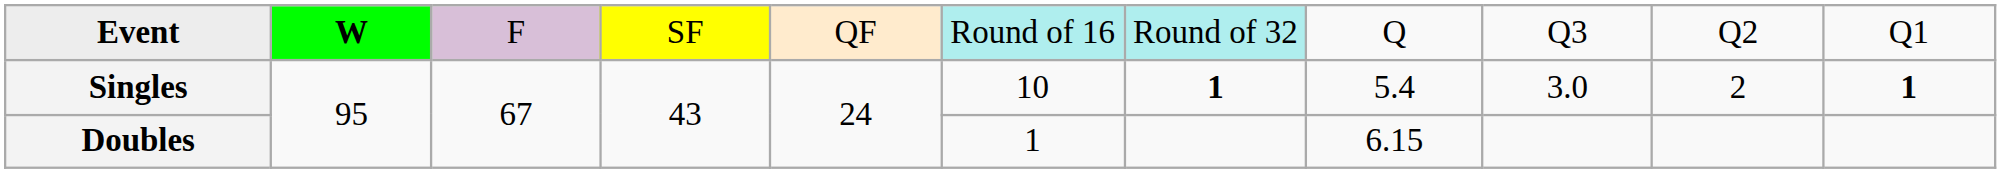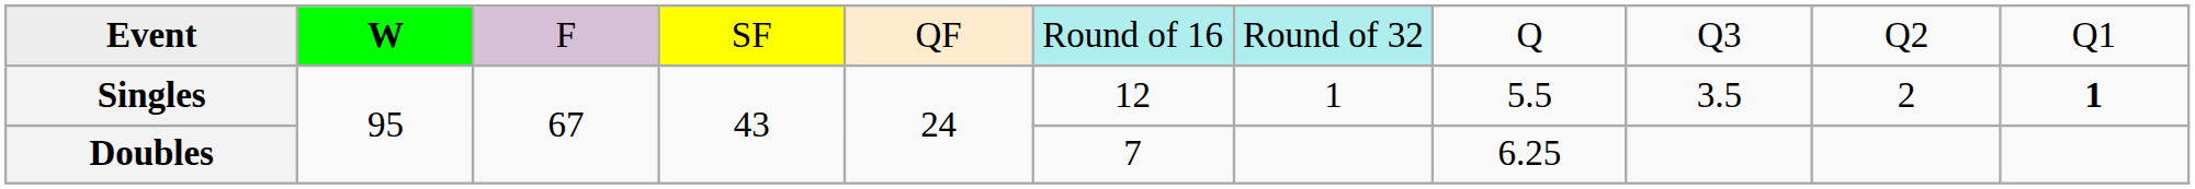 <table class=wikitable style=font-size:90%;text-align:center>
 <tr>
 <td style="width:130px; background:#ededed;"><strong>Event</strong></td>
 <td style="width:80px; background:lime;"><strong>W</strong></td>
 <td style="width:85px; background:thistle;">F</td>
 <td style="width:85px; background:#ff0;">SF</td>
 <td style="width:85px; background:#ffebcd;">QF</td>
 <td style="width:85px; background:#afeeee;">Round of 16</td>
 <td style="width:85px; background:#afeeee;">Round of 32</td>
 <td width=85>Q</td>
 <td width=85>Q3</td>
 <td width=85>Q2</td>
 <td width=85>Q1</td>
 </tr>
 <tr>
 <th style="background:#f3f3f3;">Singles</th>
 <td rowspan=2>95</td>
 <td rowspan=2>67</td>
 <td rowspan=2>43</td>
 <td rowspan=2>24</td>
-<td>10</td>
-<td><strong>1</strong></td>
-<td>5.4</td>
-<td>3.0</td>
+<td>12</td>
+<td>1</td>
+<td>5.5</td>
+<td>3.5</td>
 <td>2</td>
 <td><strong>1</strong></td>
 </tr>
 <tr>
 <th style="background:#f3f3f3;">Doubles</th>
-<td>1</td>
+<td>7</td>
 <td></td>
-<td>6.15</td>
+<td>6.25</td>
 <td></td>
 <td></td>
 <td></td>
 </tr>
 </table>
